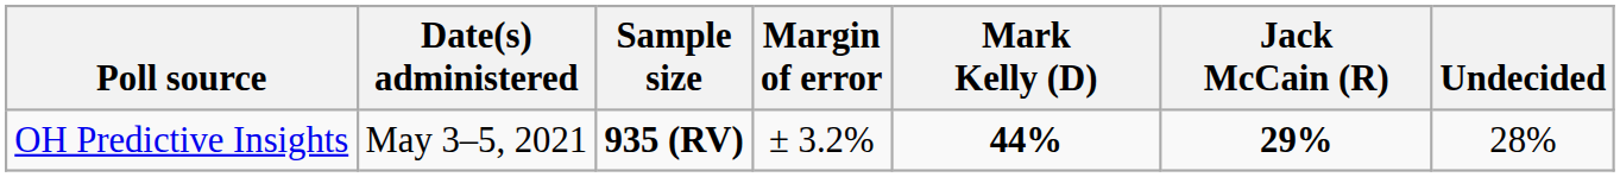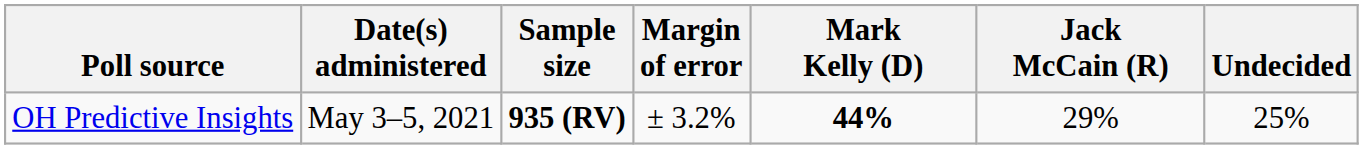 <table class="wikitable" style="font-size:90%;text-align:center;">
 <tr valign=bottom>
 <th>Poll source</th>
 <th>Date(s)<br>administered</th>
 <th>Sample<br>size</th>
 <th>Margin<br>of error</th>
 <th style="width:100px;">Mark<br>Kelly (D)</th>
 <th style="width:100px;">Jack<br>McCain (R)</th>
 <th>Undecided</th>
 </tr>
 <tr>
 <td style="text-align:left;"><a href='#'>OH Predictive Insights</a></td>
 <td>May 3–5, 2021</td>
 <td><strong>935 (RV)</strong></td>
 <td>± 3.2%</td>
 <td><strong>44%</strong></td>
-<td><strong>29%</strong></td>
-<td>28%</td>
+<td>29%</td>
+<td>25%</td>
 </tr>
 </table>
